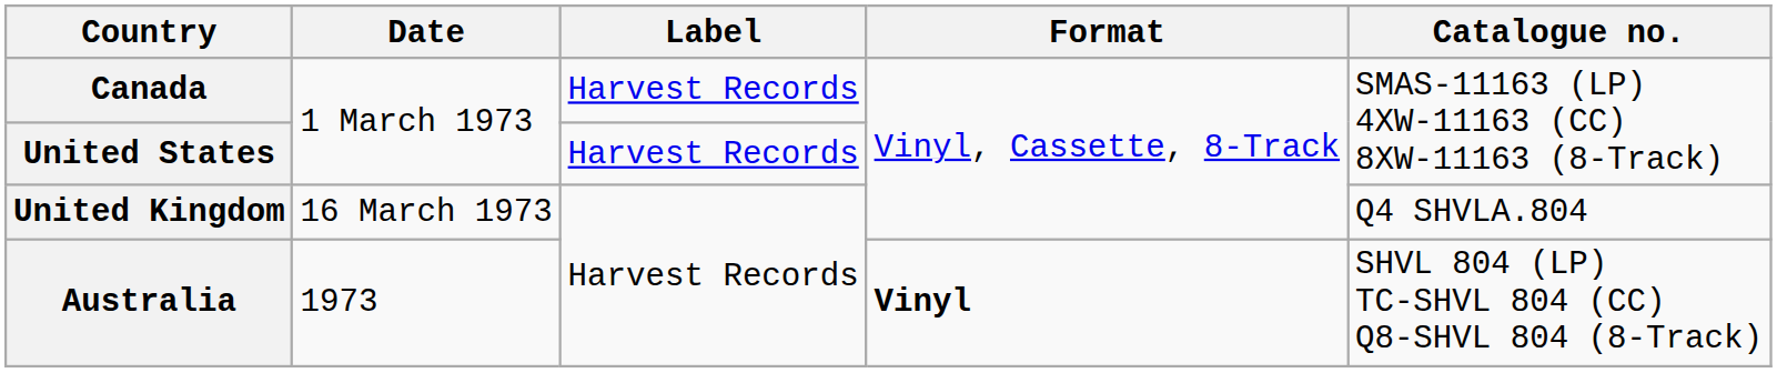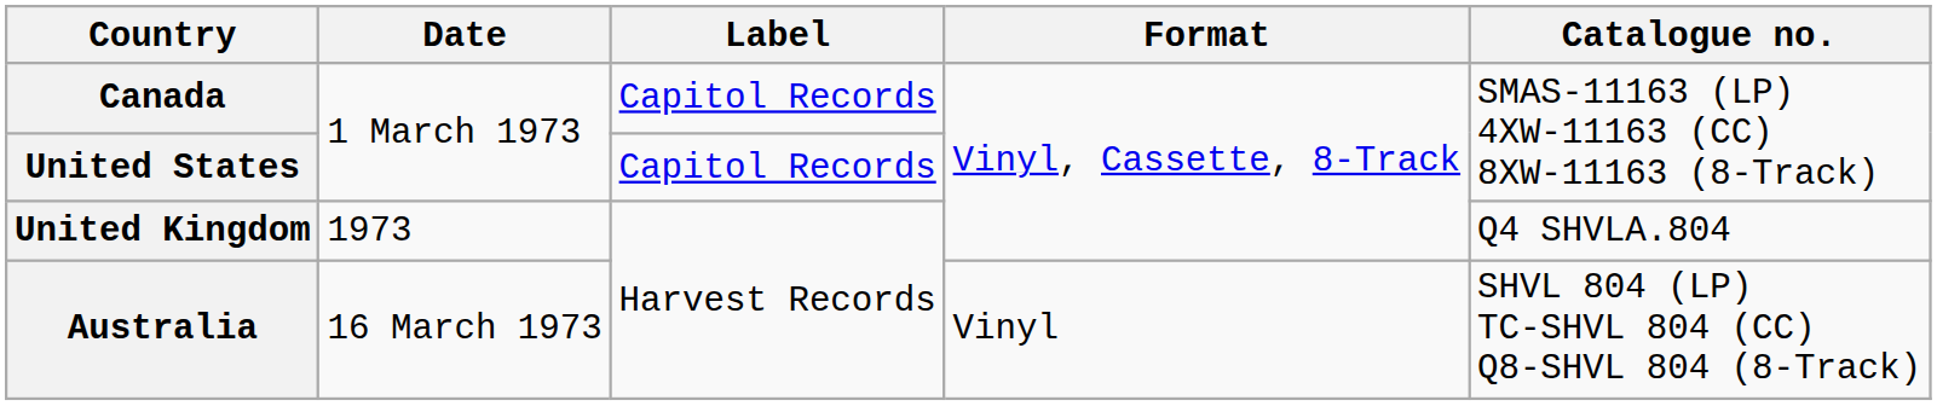 <table class="wikitable plainrowheaders">
 <tr>
 <th>Country</th>
 <th>Date</th>
 <th>Label</th>
 <th>Format</th>
 <th>Catalogue no.</th>
 </tr>
 <tr>
 <th scope="row">Canada</th>
 <td rowspan="2">1 March 1973</td>
-<td><a href='#'>Harvest Records</a></td>
+<td><a href='#'>Capitol Records</a></td>
 <td rowspan="3"><a href='#'>Vinyl</a>, <a href='#'>Cassette</a>, <a href='#'>8-Track</a></td>
 <td rowspan="2">SMAS-11163 (LP)<br>4XW-11163 (CC)<br>8XW-11163 (8-Track)</td>
 </tr>
 <tr>
 <th scope="row">United States</th>
-<td><a href='#'>Harvest Records</a></td>
+<td><a href='#'>Capitol Records</a></td>
 </tr>
 <tr>
 <th scope="row">United Kingdom</th>
-<td>16 March 1973</td>
+<td>1973</td>
 <td rowspan="2">Harvest Records</td>
 <td>Q4 SHVLA.804</td>
 </tr>
 <tr>
 <th scope="row">Australia</th>
-<td>1973</td>
-<td><strong>Vinyl</strong></td>
+<td>16 March 1973</td>
+<td>Vinyl</td>
 <td>SHVL 804 (LP)<br>TC-SHVL 804 (CC)<br>Q8-SHVL 804 (8-Track)</td>
 </tr>
 </table>
